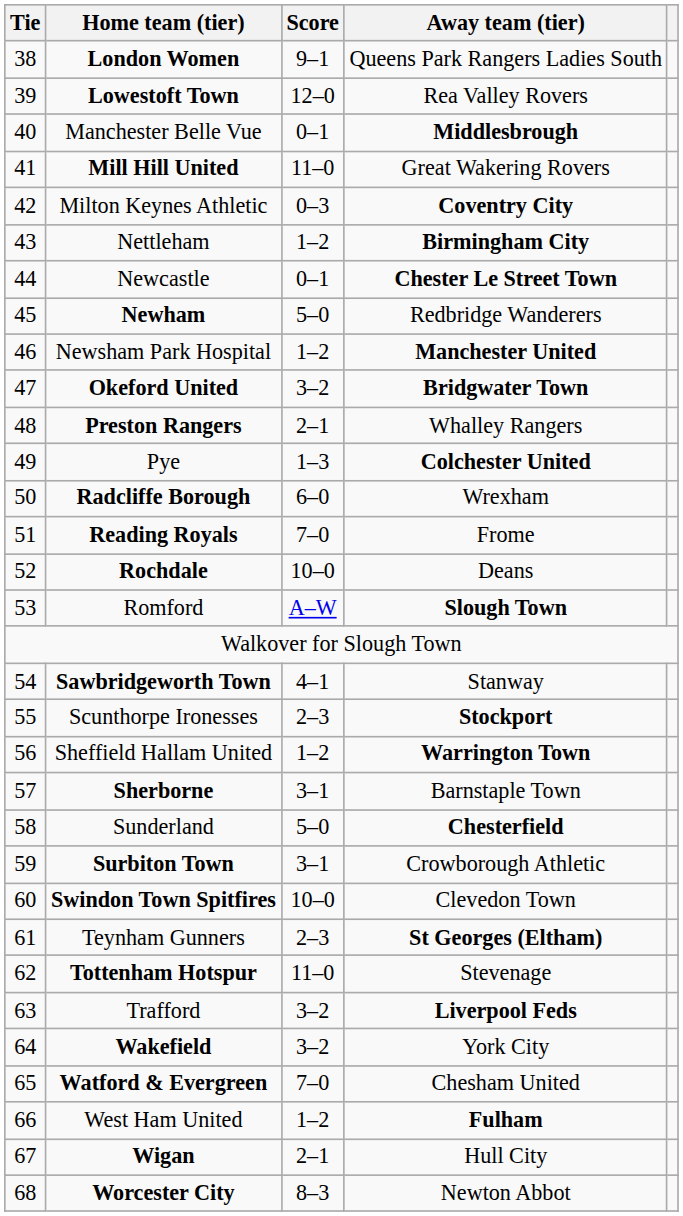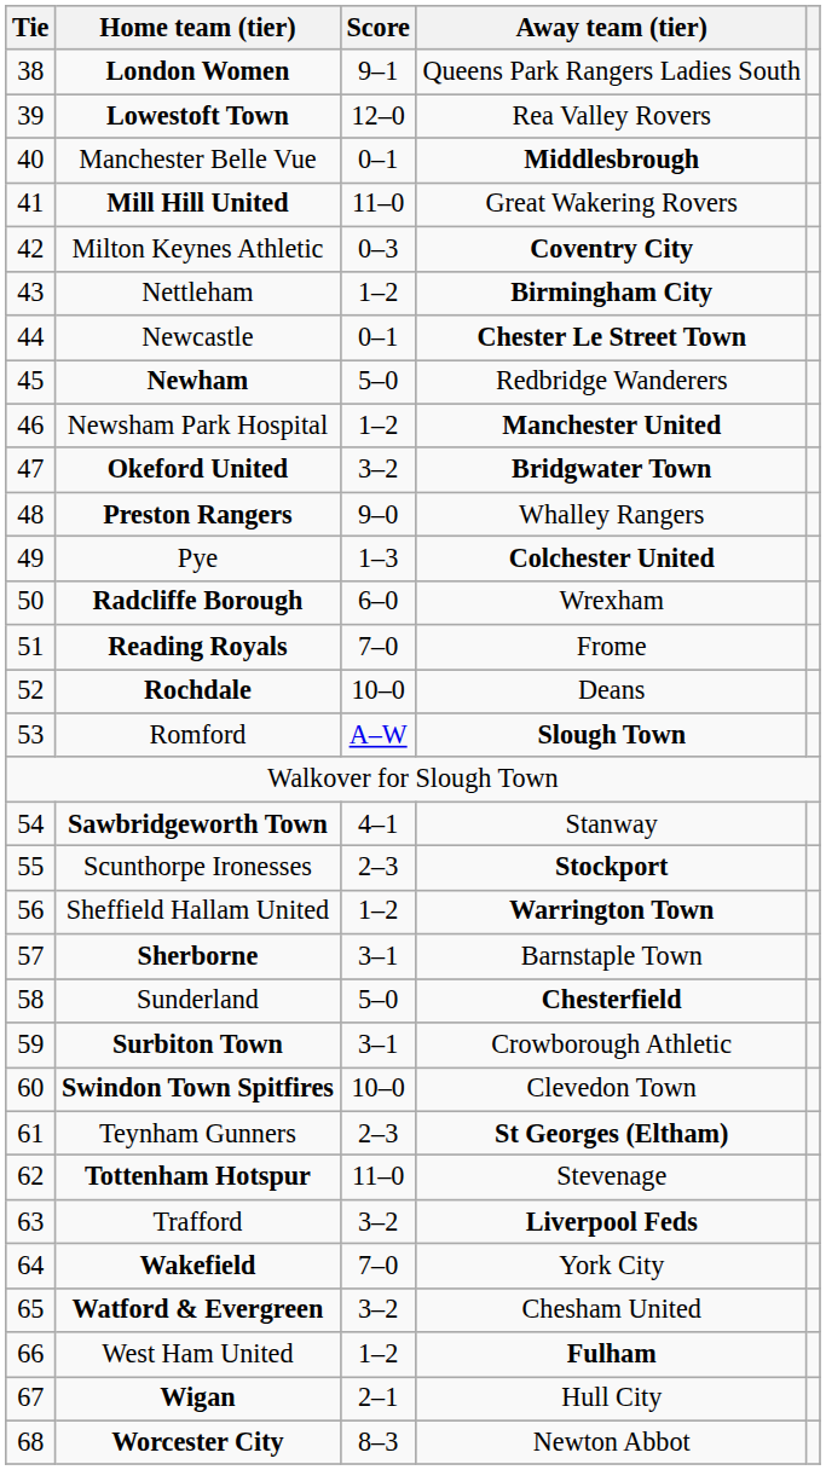 <table class="wikitable" style="text-align:center; font-size:85%">
 <tr>
 <th>Tie</th>
 <th>Home team (tier)</th>
 <th>Score</th>
 <th>Away team (tier)</th>
 <th></th>
 </tr>
 <tr>
 <td align="center">38</td>
 <td><strong>London Women</strong></td>
 <td align="center">9–1</td>
 <td>Queens Park Rangers Ladies South</td>
 <td></td>
 </tr>
 <tr>
 <td align="center">39</td>
 <td><strong>Lowestoft Town</strong></td>
 <td align="center">12–0</td>
 <td>Rea Valley Rovers</td>
 <td></td>
 </tr>
 <tr>
 <td align="center">40</td>
 <td>Manchester Belle Vue</td>
 <td align="center">0–1</td>
 <td><strong>Middlesbrough</strong></td>
 <td></td>
 </tr>
 <tr>
 <td align="center">41</td>
 <td><strong>Mill Hill United</strong></td>
 <td align="center">11–0</td>
 <td>Great Wakering Rovers</td>
 <td></td>
 </tr>
 <tr>
 <td align="center">42</td>
 <td>Milton Keynes Athletic</td>
 <td align="center">0–3</td>
 <td><strong>Coventry City</strong></td>
 <td></td>
 </tr>
 <tr>
 <td align="center">43</td>
 <td>Nettleham</td>
 <td align="center">1–2</td>
 <td><strong>Birmingham City</strong></td>
 <td></td>
 </tr>
 <tr>
 <td align="center">44</td>
 <td>Newcastle</td>
 <td align="center">0–1</td>
 <td><strong>Chester Le Street Town</strong></td>
 <td></td>
 </tr>
 <tr>
 <td align="center">45</td>
 <td><strong>Newham</strong></td>
 <td align="center">5–0</td>
 <td>Redbridge Wanderers</td>
 <td></td>
 </tr>
 <tr>
 <td align="center">46</td>
 <td>Newsham Park Hospital</td>
 <td align="center">1–2</td>
 <td><strong>Manchester United</strong></td>
 <td></td>
 </tr>
 <tr>
 <td align="center">47</td>
 <td><strong>Okeford United</strong></td>
 <td align="center">3–2</td>
 <td><strong>Bridgwater Town</strong></td>
 <td></td>
 </tr>
 <tr>
 <td align="center">48</td>
 <td><strong>Preston Rangers</strong></td>
-<td align="center">2–1</td>
+<td align="center">9–0</td>
 <td>Whalley Rangers</td>
 <td></td>
 </tr>
 <tr>
 <td align="center">49</td>
 <td>Pye</td>
 <td align="center">1–3</td>
 <td><strong>Colchester United</strong></td>
 <td></td>
 </tr>
 <tr>
 <td align="center">50</td>
 <td><strong>Radcliffe Borough</strong></td>
 <td align="center">6–0</td>
 <td>Wrexham</td>
 <td></td>
 </tr>
 <tr>
 <td align="center">51</td>
 <td><strong>Reading Royals</strong></td>
 <td align="center">7–0</td>
 <td>Frome</td>
 <td></td>
 </tr>
 <tr>
 <td align="center">52</td>
 <td><strong>Rochdale</strong></td>
 <td align="center">10–0</td>
 <td>Deans</td>
 <td></td>
 </tr>
 <tr>
 <td align="center">53</td>
 <td>Romford</td>
 <td align="center"><a href='#'>A–W</a></td>
 <td><strong>Slough Town</strong></td>
 <td></td>
 </tr>
 <tr>
 <td colspan="5" align="center">Walkover for Slough Town</td>
 </tr>
 <tr>
 <td align="center">54</td>
 <td><strong>Sawbridgeworth Town</strong></td>
 <td align="center">4–1</td>
 <td>Stanway</td>
 <td></td>
 </tr>
 <tr>
 <td align="center">55</td>
 <td>Scunthorpe Ironesses</td>
 <td align="center">2–3</td>
 <td><strong>Stockport</strong></td>
 <td></td>
 </tr>
 <tr>
 <td align="center">56</td>
 <td>Sheffield Hallam United</td>
 <td align="center">1–2</td>
 <td><strong>Warrington Town</strong></td>
 <td></td>
 </tr>
 <tr>
 <td align="center">57</td>
 <td><strong>Sherborne</strong></td>
 <td align="center">3–1</td>
 <td>Barnstaple Town</td>
 <td></td>
 </tr>
 <tr>
 <td align="center">58</td>
 <td>Sunderland</td>
 <td align="center">5–0</td>
 <td><strong>Chesterfield</strong></td>
 <td align="center"></td>
 </tr>
 <tr>
 <td align="center">59</td>
 <td><strong>Surbiton Town</strong></td>
 <td align="center">3–1</td>
 <td>Crowborough Athletic</td>
 <td></td>
 </tr>
 <tr>
 <td align="center">60</td>
 <td><strong>Swindon Town Spitfires</strong></td>
 <td align="center">10–0</td>
 <td>Clevedon Town</td>
 <td></td>
 </tr>
 <tr>
 <td align="center">61</td>
 <td>Teynham Gunners</td>
 <td align="center">2–3</td>
 <td><strong>St Georges (Eltham)</strong></td>
 <td></td>
 </tr>
 <tr>
 <td align="center">62</td>
 <td><strong>Tottenham Hotspur</strong></td>
 <td align="center">11–0</td>
 <td>Stevenage</td>
 <td></td>
 </tr>
 <tr>
 <td align="center">63</td>
 <td>Trafford</td>
 <td align="center">3–2</td>
 <td><strong>Liverpool Feds</strong></td>
 <td></td>
 </tr>
 <tr>
 <td align="center">64</td>
 <td><strong>Wakefield</strong></td>
-<td align="center">3–2</td>
+<td align="center">7–0</td>
 <td>York City</td>
 <td></td>
 </tr>
 <tr>
 <td align="center">65</td>
 <td><strong>Watford & Evergreen</strong></td>
-<td align="center">7–0</td>
+<td align="center">3–2</td>
 <td>Chesham United</td>
 <td></td>
 </tr>
 <tr>
 <td align="center">66</td>
 <td>West Ham United</td>
 <td align="center">1–2 </td>
 <td><strong>Fulham</strong></td>
 <td></td>
 </tr>
 <tr>
 <td align="center">67</td>
 <td><strong>Wigan</strong></td>
 <td align="center">2–1</td>
 <td>Hull City</td>
 <td></td>
 </tr>
 <tr>
 <td align="center">68</td>
 <td><strong>Worcester City</strong></td>
 <td align="center">8–3</td>
 <td>Newton Abbot</td>
 <td></td>
 </tr>
 </table>
